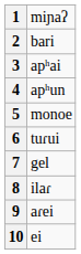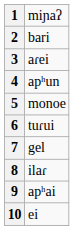 <table class="wikitable">
 <tr>
 <th>1</th>
 <td>miɲaʔ</td>
 </tr>
 <tr>
 <th>2</th>
 <td>bari</td>
 </tr>
 <tr>
 <th>3</th>
-<td>apʰai</td>
+<td>aɾei</td>
 </tr>
 <tr>
 <th>4</th>
 <td>apʰun</td>
 </tr>
 <tr>
 <th>5</th>
 <td>monoe</td>
 </tr>
 <tr>
 <th>6</th>
 <td>tuɾui</td>
 </tr>
 <tr>
 <th>7</th>
 <td>gel</td>
 </tr>
 <tr>
 <th>8</th>
 <td>ilaɾ</td>
 </tr>
 <tr>
 <th>9</th>
-<td>aɾei</td>
+<td>apʰai</td>
 </tr>
 <tr>
 <th>10</th>
 <td>ei</td>
 </tr>
 </table>
